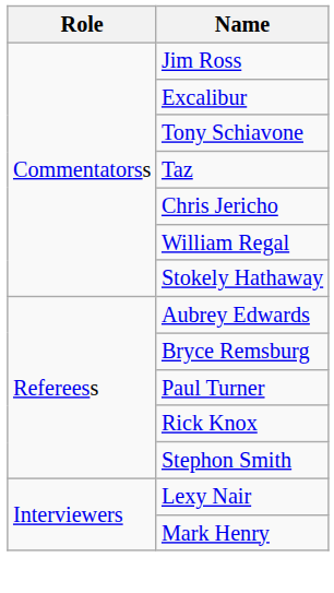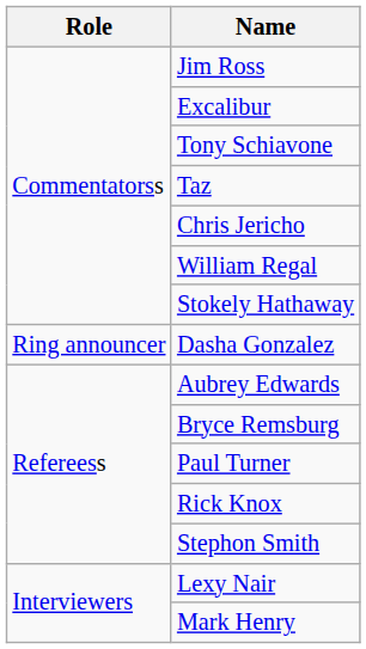 <table class=wikitable style="font-size:90%; margin: 0.5em 0 0.5em 1em; float: right; clear: right;">
 <tr>
 <th>Role</th>
 <th>Name</th>
 </tr>
 <tr>
 <td rowspan=7><a href='#'>Commentators</a>s</td>
 <td><a href='#'>Jim Ross</a> </td>
 </tr>
 <tr>
 <td><a href='#'>Excalibur</a> </td>
 </tr>
 <tr>
 <td><a href='#'>Tony Schiavone</a> </td>
 </tr>
 <tr>
 <td><a href='#'>Taz</a> </td>
 </tr>
 <tr>
 <td><a href='#'>Chris Jericho</a> </td>
 </tr>
 <tr>
 <td><a href='#'>William Regal</a> </td>
 </tr>
 <tr>
 <td><a href='#'>Stokely Hathaway</a> </td>
 </tr>
 <tr>
+<td><a href='#'>Ring announcer</a></td>
+<td><a href='#'>Dasha Gonzalez</a></td>
+</tr>
+<tr>
 <td rowspan=5><a href='#'>Referees</a>s</td>
 <td><a href='#'>Aubrey Edwards</a></td>
 </tr>
 <tr>
 <td><a href='#'>Bryce Remsburg</a></td>
 </tr>
 <tr>
 <td><a href='#'>Paul Turner</a></td>
 </tr>
 <tr>
 <td><a href='#'>Rick Knox</a></td>
 </tr>
 <tr>
 <td><a href='#'>Stephon Smith</a></td>
 </tr>
 <tr>
 <td rowspan=2><a href='#'>Interviewers</a></td>
 <td><a href='#'>Lexy Nair</a></td>
 </tr>
 <tr>
 <td><a href='#'>Mark Henry</a></td>
 </tr>
 </table>
